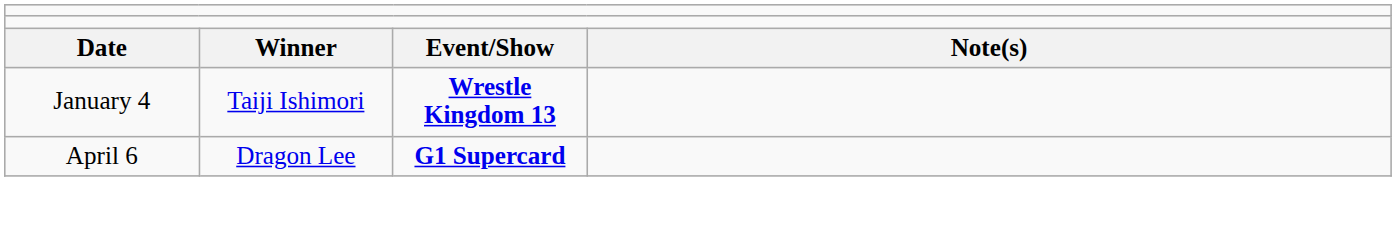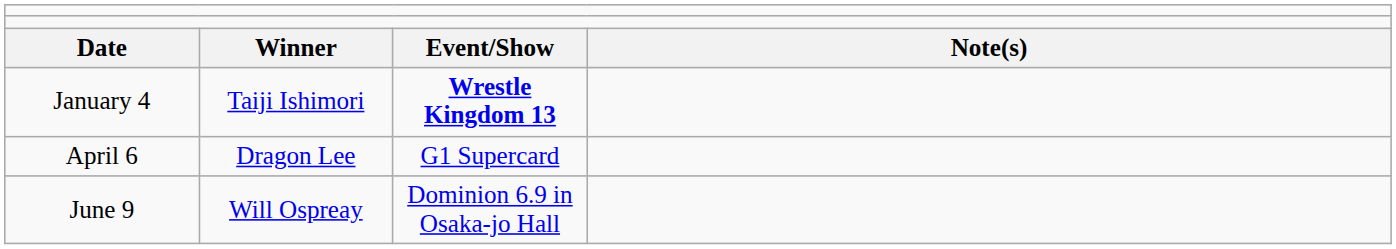 <table class="wikitable" style="text-align:center; width:100%;">
 <tr>
 <td colspan="4"></td>
 </tr>
 <tr>
 <td colspan="4"><strong></strong></td>
 </tr>
 <tr>
 <th width=14%>Date</th>
 <th width=14%>Winner</th>
 <th width=14%>Event/Show</th>
 <th width=58%>Note(s)</th>
 </tr>
 <tr>
 <td>January 4</td>
 <td><a href='#'>Taiji Ishimori</a></td>
 <td><strong><a href='#'>Wrestle Kingdom 13</a></strong></td>
 <td></td>
 </tr>
 <tr>
 <td>April 6</td>
 <td><a href='#'>Dragon Lee</a></td>
-<td><strong><a href='#'>G1 Supercard</a></strong></td>
+<td><a href='#'>G1 Supercard</a></td>
+<td></td>
+</tr>
+<tr>
+<td>June 9</td>
+<td><a href='#'>Will Ospreay</a></td>
+<td><a href='#'>Dominion 6.9 in Osaka-jo Hall</a></td>
 <td></td>
 </tr>
 </table>
